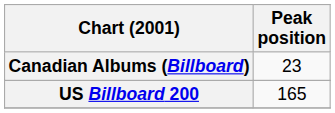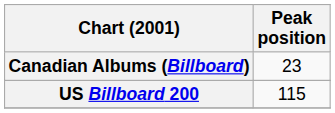 <table class="wikitable sortable plainrowheaders" style="text-align:center;">
 <tr>
 <th scope="col">Chart (2001)</th>
 <th scope="col">Peak<br> position</th>
 </tr>
 <tr>
 <th scope="row">Canadian Albums (<em><a href='#'>Billboard</a></em>)</th>
 <td>23</td>
 </tr>
 <tr>
 </tr>
 <tr>
 <th scope="row">US <a href='#'><em>Billboard</em> 200</a></th>
-<td>165</td>
+<td>115</td>
 </tr>
 <tr>
 </tr>
 </table>
